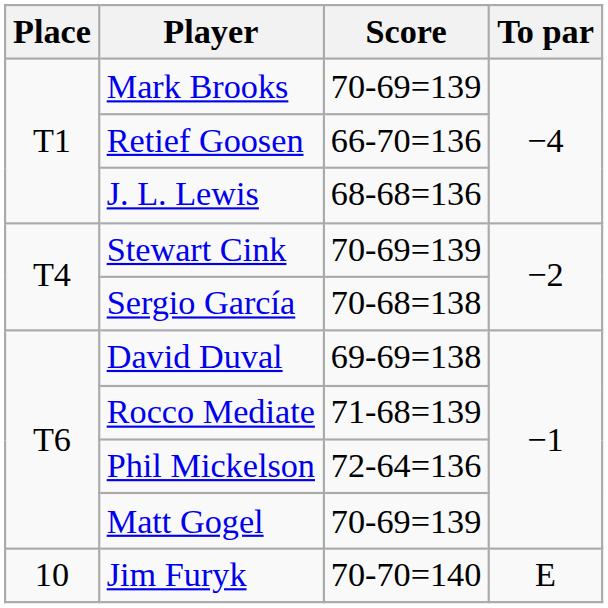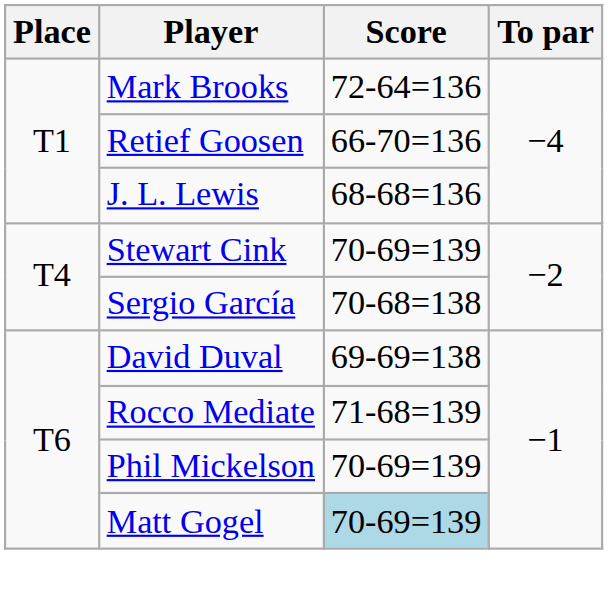 <table class="wikitable">
 <tr>
 <th>Place</th>
 <th>Player</th>
 <th>Score</th>
 <th>To par</th>
 </tr>
 <tr>
 <td rowspan="3" align=center>T1</td>
 <td> <a href='#'>Mark Brooks</a></td>
-<td>70-69=139</td>
+<td>72-64=136</td>
 <td rowspan="3" align=center>−4</td>
 </tr>
 <tr>
 <td> <a href='#'>Retief Goosen</a></td>
 <td>66-70=136</td>
 </tr>
 <tr>
 <td> <a href='#'>J. L. Lewis</a></td>
 <td>68-68=136</td>
 </tr>
 <tr>
 <td rowspan="2" align=center>T4</td>
 <td> <a href='#'>Stewart Cink</a></td>
 <td>70-69=139</td>
 <td rowspan="2" align=center>−2</td>
 </tr>
 <tr>
 <td> <a href='#'>Sergio García</a></td>
 <td>70-68=138</td>
 </tr>
 <tr>
 <td rowspan="4" align=center>T6</td>
 <td> <a href='#'>David Duval</a></td>
 <td>69-69=138</td>
 <td rowspan="4" align=center>−1</td>
 </tr>
 <tr>
 <td> <a href='#'>Rocco Mediate</a></td>
 <td>71-68=139</td>
 </tr>
 <tr>
 <td> <a href='#'>Phil Mickelson</a></td>
-<td>72-64=136</td>
+<td>70-69=139</td>
 </tr>
 <tr>
 <td> <a href='#'>Matt Gogel</a></td>
-<td>70-69=139</td>
-</tr>
-<tr>
-<td align=center>10</td>
-<td> <a href='#'>Jim Furyk</a></td>
-<td>70-70=140</td>
-<td align=center>E</td>
+<td style="background: lightblue;">70-69=139</td>
 </tr>
 </table>
